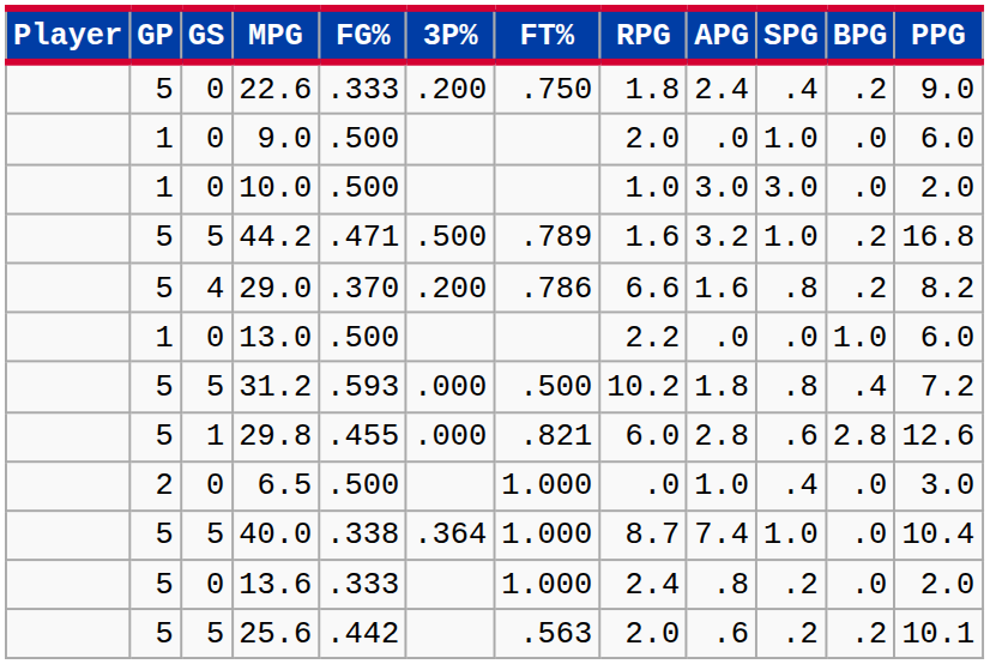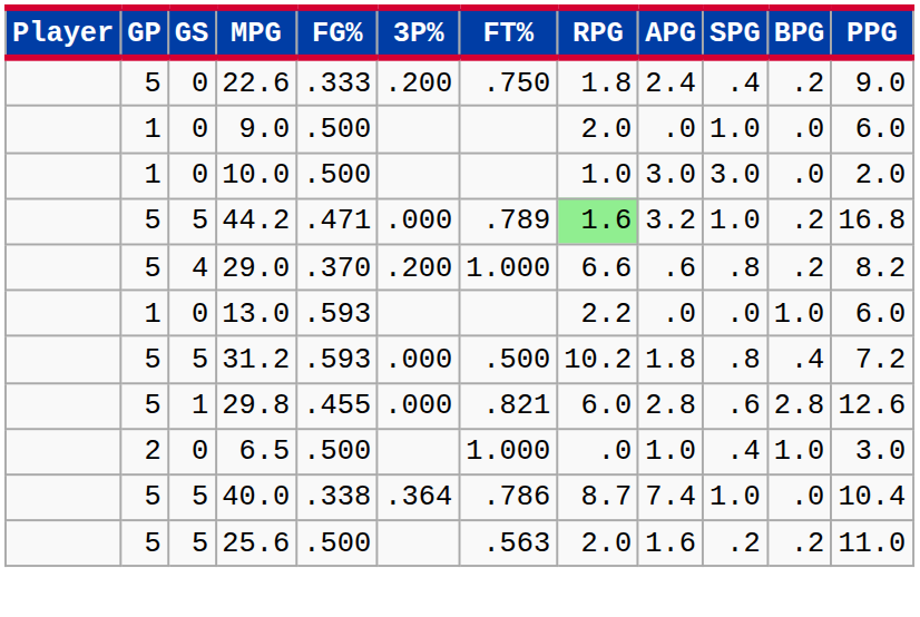 <table class="wikitable sortable" style="text-align:right;">
 <tr>
 <th style="background:#003DA5; color:#FFFFFF; border-top:#D50032 3px solid; border-bottom:#D50032 3px solid;">Player</th>
 <th style="background:#003DA5; color:#FFFFFF; border-top:#D50032 3px solid; border-bottom:#D50032 3px solid;">GP</th>
 <th style="background:#003DA5; color:#FFFFFF; border-top:#D50032 3px solid; border-bottom:#D50032 3px solid;">GS</th>
 <th style="background:#003DA5; color:#FFFFFF; border-top:#D50032 3px solid; border-bottom:#D50032 3px solid;">MPG</th>
 <th style="background:#003DA5; color:#FFFFFF; border-top:#D50032 3px solid; border-bottom:#D50032 3px solid;">FG%</th>
 <th style="background:#003DA5; color:#FFFFFF; border-top:#D50032 3px solid; border-bottom:#D50032 3px solid;">3P%</th>
 <th style="background:#003DA5; color:#FFFFFF; border-top:#D50032 3px solid; border-bottom:#D50032 3px solid;">FT%</th>
 <th style="background:#003DA5; color:#FFFFFF; border-top:#D50032 3px solid; border-bottom:#D50032 3px solid;">RPG</th>
 <th style="background:#003DA5; color:#FFFFFF; border-top:#D50032 3px solid; border-bottom:#D50032 3px solid;">APG</th>
 <th style="background:#003DA5; color:#FFFFFF; border-top:#D50032 3px solid; border-bottom:#D50032 3px solid;">SPG</th>
 <th style="background:#003DA5; color:#FFFFFF; border-top:#D50032 3px solid; border-bottom:#D50032 3px solid;">BPG</th>
 <th style="background:#003DA5; color:#FFFFFF; border-top:#D50032 3px solid; border-bottom:#D50032 3px solid;">PPG</th>
 </tr>
 <tr>
 <td style="text-align:left;"></td>
 <td>5</td>
 <td>0</td>
 <td>22.6</td>
 <td>.333</td>
 <td>.200</td>
 <td>.750</td>
 <td>1.8</td>
 <td>2.4</td>
 <td>.4</td>
 <td>.2</td>
 <td>9.0</td>
 </tr>
 <tr>
 <td style="text-align:left;"></td>
 <td>1</td>
 <td>0</td>
 <td>9.0</td>
 <td>.500</td>
 <td></td>
 <td></td>
 <td>2.0</td>
 <td>.0</td>
 <td>1.0</td>
 <td>.0</td>
 <td>6.0</td>
 </tr>
 <tr>
 <td style="text-align:left;"></td>
 <td>1</td>
 <td>0</td>
 <td>10.0</td>
 <td>.500</td>
 <td></td>
 <td></td>
 <td>1.0</td>
 <td>3.0</td>
 <td>3.0</td>
 <td>.0</td>
 <td>2.0</td>
 </tr>
 <tr>
 <td style="text-align:left;"></td>
 <td>5</td>
 <td>5</td>
 <td>44.2</td>
 <td>.471</td>
-<td>.500</td>
+<td>.000</td>
 <td>.789</td>
-<td>1.6</td>
+<td style="background: lightgreen;">1.6</td>
 <td>3.2</td>
 <td>1.0</td>
 <td>.2</td>
 <td>16.8</td>
 </tr>
 <tr>
 <td style="text-align:left;"></td>
 <td>5</td>
 <td>4</td>
 <td>29.0</td>
 <td>.370</td>
 <td>.200</td>
-<td>.786</td>
+<td>1.000</td>
 <td>6.6</td>
-<td>1.6</td>
+<td>.6</td>
 <td>.8</td>
 <td>.2</td>
 <td>8.2</td>
 </tr>
 <tr>
 <td style="text-align:left;"></td>
 <td>1</td>
 <td>0</td>
 <td>13.0</td>
-<td>.500</td>
+<td>.593</td>
 <td></td>
 <td></td>
 <td>2.2</td>
 <td>.0</td>
 <td>.0</td>
 <td>1.0</td>
 <td>6.0</td>
 </tr>
 <tr>
 <td style="text-align:left;"></td>
 <td>5</td>
 <td>5</td>
 <td>31.2</td>
 <td>.593</td>
 <td>.000</td>
 <td>.500</td>
 <td>10.2</td>
 <td>1.8</td>
 <td>.8</td>
 <td>.4</td>
 <td>7.2</td>
 </tr>
 <tr>
 <td style="text-align:left;"></td>
 <td>5</td>
 <td>1</td>
 <td>29.8</td>
 <td>.455</td>
 <td>.000</td>
 <td>.821</td>
 <td>6.0</td>
 <td>2.8</td>
 <td>.6</td>
 <td>2.8</td>
 <td>12.6</td>
 </tr>
 <tr>
 <td style="text-align:left;"></td>
 <td>2</td>
 <td>0</td>
 <td>6.5</td>
 <td>.500</td>
 <td></td>
 <td>1.000</td>
 <td>.0</td>
 <td>1.0</td>
 <td>.4</td>
-<td>.0</td>
+<td>1.0</td>
 <td>3.0</td>
 </tr>
 <tr>
 <td style="text-align:left;"></td>
 <td>5</td>
 <td>5</td>
 <td>40.0</td>
 <td>.338</td>
 <td>.364</td>
-<td>1.000</td>
+<td>.786</td>
 <td>8.7</td>
 <td>7.4</td>
 <td>1.0</td>
 <td>.0</td>
 <td>10.4</td>
 </tr>
 <tr>
 <td style="text-align:left;"></td>
 <td>5</td>
-<td>0</td>
-<td>13.6</td>
-<td>.333</td>
-<td></td>
-<td>1.000</td>
-<td>2.4</td>
-<td>.8</td>
-<td>.2</td>
-<td>.0</td>
-<td>2.0</td>
-</tr>
-<tr>
-<td style="text-align:left;"></td>
-<td>5</td>
 <td>5</td>
 <td>25.6</td>
-<td>.442</td>
+<td>.500</td>
 <td></td>
 <td>.563</td>
 <td>2.0</td>
-<td>.6</td>
+<td>1.6</td>
 <td>.2</td>
 <td>.2</td>
-<td>10.1</td>
+<td>11.0</td>
 </tr>
 </table>
